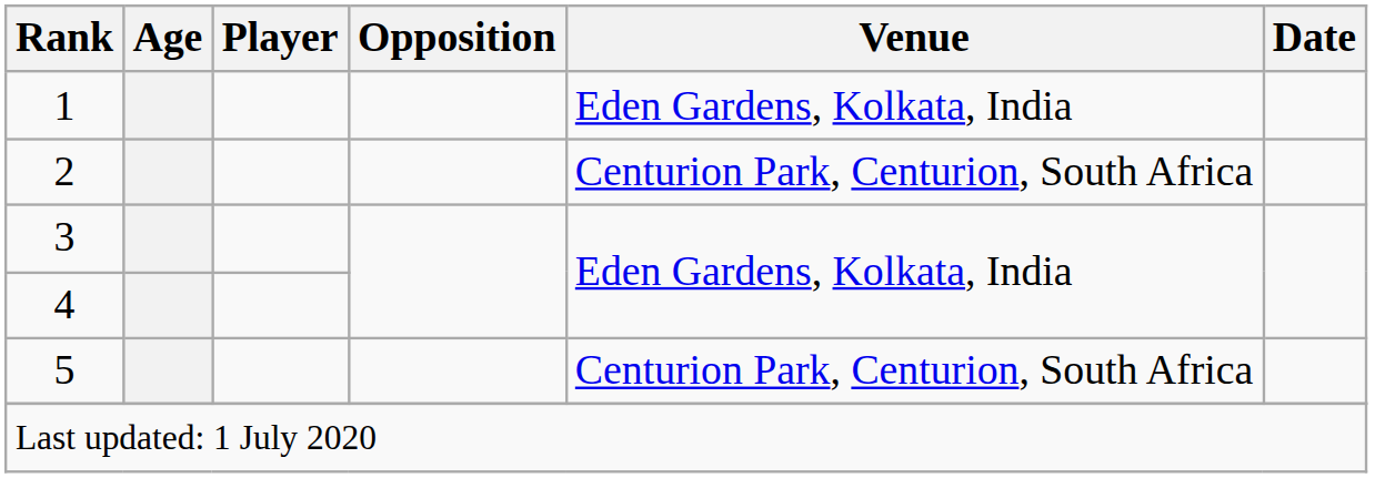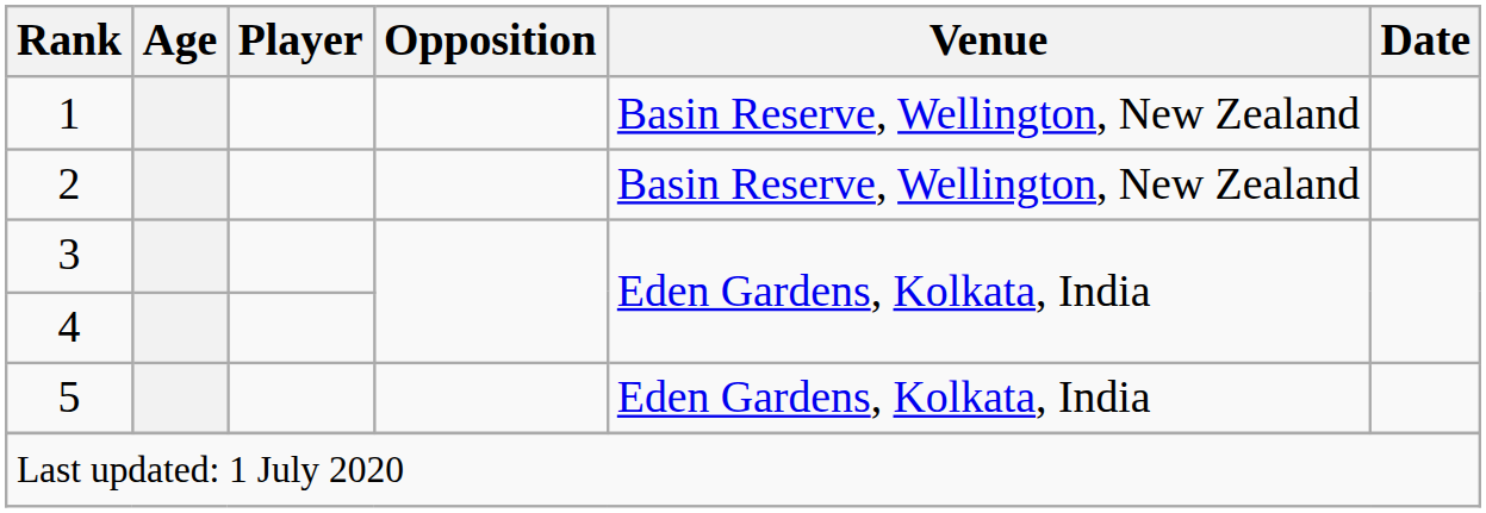 <table class="wikitable plainrowheaders sortable">
 <tr>
 <th scope=col>Rank</th>
 <th scope=col>Age</th>
 <th scope=col>Player</th>
 <th scope=col>Opposition</th>
 <th scope=col>Venue</th>
 <th scope=col>Date</th>
 </tr>
 <tr>
 <td align=center>1</td>
 <th scope=row style=text-align:center;></th>
 <td></td>
 <td></td>
-<td><a href='#'>Eden Gardens</a>, <a href='#'>Kolkata</a>, India</td>
+<td><a href='#'>Basin Reserve</a>, <a href='#'>Wellington</a>, New Zealand</td>
 <td></td>
 </tr>
 <tr>
 <td align=center>2</td>
 <th scope=row style=text-align:center;></th>
 <td></td>
 <td></td>
-<td><a href='#'>Centurion Park</a>, <a href='#'>Centurion</a>, South Africa</td>
+<td><a href='#'>Basin Reserve</a>, <a href='#'>Wellington</a>, New Zealand</td>
 <td> </td>
 </tr>
 <tr>
 <td align=center>3</td>
 <th scope=row style=text-align:center;></th>
 <td></td>
 <td rowspan=2></td>
 <td rowspan=2><a href='#'>Eden Gardens</a>, <a href='#'>Kolkata</a>, India</td>
 <td rowspan=2></td>
 </tr>
 <tr>
 <td align=center>4</td>
 <th scope=row style=text-align:center;></th>
 <td></td>
 </tr>
 <tr>
 <td align=center>5</td>
 <th scope=row style=text-align:center;></th>
 <td></td>
 <td></td>
-<td><a href='#'>Centurion Park</a>, <a href='#'>Centurion</a>, South Africa</td>
+<td><a href='#'>Eden Gardens</a>, <a href='#'>Kolkata</a>, India</td>
 <td></td>
 </tr>
 <tr>
 </tr>
 <tr class=sortbottom>
 <td colspan=7><small>Last updated: 1 July 2020</small></td>
 </tr>
 </table>
